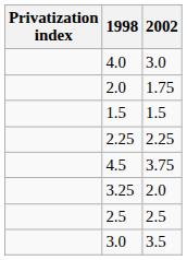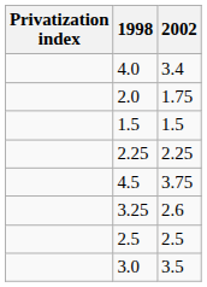 <table class="wikitable">
 <tr>
 <th>Privatization<br>index</th>
 <th>1998</th>
 <th>2002</th>
 </tr>
 <tr>
 <td><strong></strong></td>
 <td>4.0</td>
-<td>3.0</td>
+<td>3.4</td>
 </tr>
 <tr>
 <td><strong></strong></td>
 <td>2.0</td>
 <td>1.75</td>
 </tr>
 <tr>
 <td><strong></strong></td>
 <td>1.5</td>
 <td>1.5</td>
 </tr>
 <tr>
 <td><strong></strong></td>
 <td>2.25</td>
 <td>2.25</td>
 </tr>
 <tr>
 <td><strong></strong></td>
 <td>4.5</td>
 <td>3.75</td>
 </tr>
 <tr>
 <td><strong></strong></td>
 <td>3.25</td>
-<td>2.0</td>
+<td>2.6</td>
 </tr>
 <tr>
 <td><strong></strong></td>
 <td>2.5</td>
 <td>2.5</td>
 </tr>
 <tr>
 <td><strong></strong></td>
 <td>3.0</td>
 <td>3.5</td>
 </tr>
 </table>
